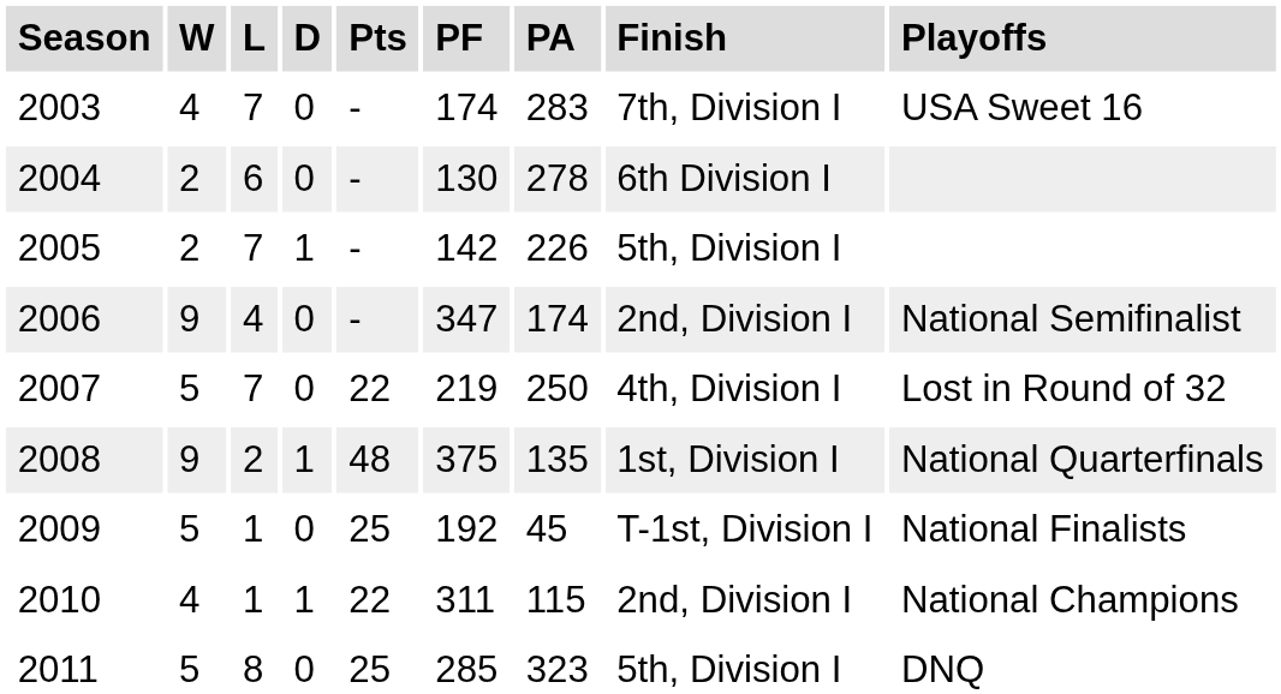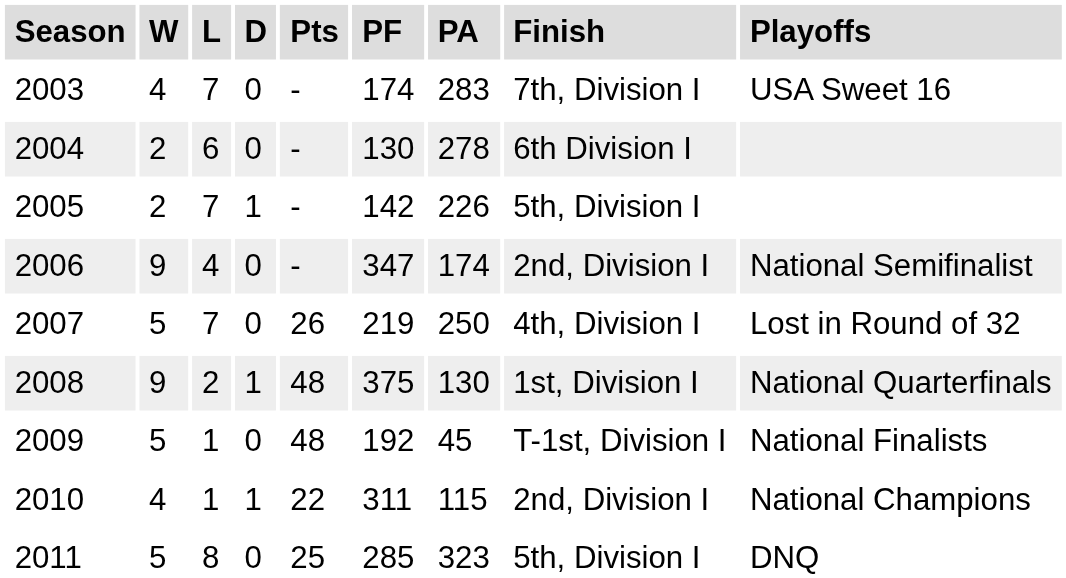 <table cellpadding=5>
 <tr bgcolor="#dddddd">
 <td><strong>Season</strong></td>
 <td><strong>W</strong></td>
 <td><strong>L</strong></td>
 <td><strong>D</strong></td>
 <td><strong>Pts</strong></td>
 <td><strong>PF</strong></td>
 <td><strong>PA</strong></td>
 <td><strong>Finish</strong></td>
 <td><strong>Playoffs</strong></td>
 </tr>
 <tr>
 <td>2003</td>
 <td>4</td>
 <td>7</td>
 <td>0</td>
 <td>-</td>
 <td>174</td>
 <td>283</td>
 <td>7th, Division I</td>
 <td>USA Sweet 16</td>
 </tr>
 <tr bgcolor="#eeeeee">
 <td>2004</td>
 <td>2</td>
 <td>6</td>
 <td>0</td>
 <td>-</td>
 <td>130</td>
 <td>278</td>
 <td>6th Division I</td>
 <td></td>
 </tr>
 <tr>
 <td>2005</td>
 <td>2</td>
 <td>7</td>
 <td>1</td>
 <td>-</td>
 <td>142</td>
 <td>226</td>
 <td>5th, Division I</td>
 <td></td>
 </tr>
 <tr bgcolor="#eeeeee">
 <td>2006</td>
 <td>9</td>
 <td>4</td>
 <td>0</td>
 <td>-</td>
 <td>347</td>
 <td>174</td>
 <td>2nd, Division I</td>
 <td>National Semifinalist</td>
 </tr>
 <tr>
 <td>2007</td>
 <td>5</td>
 <td>7</td>
 <td>0</td>
-<td>22</td>
+<td>26</td>
 <td>219</td>
 <td>250</td>
 <td>4th, Division I</td>
 <td>Lost in Round of 32</td>
 </tr>
 <tr bgcolor="#eeeeee">
 <td>2008</td>
 <td>9</td>
 <td>2</td>
 <td>1</td>
 <td>48</td>
 <td>375</td>
-<td>135</td>
+<td>130</td>
 <td>1st, Division I</td>
 <td>National Quarterfinals</td>
 </tr>
 <tr>
 <td>2009</td>
 <td>5</td>
 <td>1</td>
 <td>0</td>
-<td>25</td>
+<td>48</td>
 <td>192</td>
 <td>45</td>
 <td>T-1st, Division I</td>
 <td>National Finalists</td>
 </tr>
 <tr>
 <td>2010</td>
 <td>4</td>
 <td>1</td>
 <td>1</td>
 <td>22</td>
 <td>311</td>
 <td>115</td>
 <td>2nd, Division I</td>
 <td>National Champions</td>
 </tr>
 <tr>
 <td>2011</td>
 <td>5</td>
 <td>8</td>
 <td>0</td>
 <td>25</td>
 <td>285</td>
 <td>323</td>
 <td>5th, Division I</td>
 <td>DNQ</td>
 </tr>
 </table>
